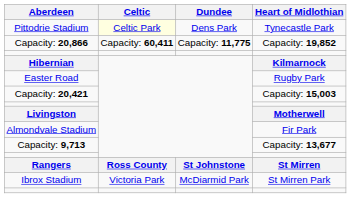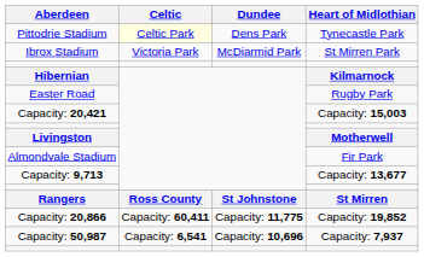 <table class="wikitable" style="text-align:center">
 <tr>
 <th><a href='#'>Aberdeen</a></th>
 <th><a href='#'>Celtic</a></th>
 <th><a href='#'>Dundee</a></th>
 <th><a href='#'>Heart of Midlothian</a></th>
 </tr>
 <tr>
 <td><a href='#'>Pittodrie Stadium</a></td>
 <td style="background: lightyellow;"><a href='#'>Celtic Park</a></td>
 <td><a href='#'>Dens Park</a></td>
 <td><a href='#'>Tynecastle Park</a></td>
 </tr>
 <tr>
-<td>Capacity: <strong>20,866</strong></td>
-<td>Capacity: <strong>60,411</strong></td>
-<td>Capacity: <strong>11,775</strong></td>
-<td>Capacity: <strong>19,852</strong></td>
+<td><a href='#'>Ibrox Stadium</a></td>
+<td><a href='#'>Victoria Park</a></td>
+<td><a href='#'>McDiarmid Park</a></td>
+<td><a href='#'>St Mirren Park</a></td>
 </tr>
 <tr>
 <td></td>
 <td></td>
 <td></td>
 <td></td>
 </tr>
 <tr>
 <th><a href='#'>Hibernian</a></th>
 <td rowspan="8" colspan="2"></td>
 <th><a href='#'>Kilmarnock</a></th>
 </tr>
 <tr>
 <td><a href='#'>Easter Road</a></td>
 <td><a href='#'>Rugby Park</a></td>
 </tr>
 <tr>
 <td>Capacity: <strong>20,421</strong></td>
 <td>Capacity: <strong>15,003</strong></td>
 </tr>
 <tr>
 <td></td>
 <td></td>
 </tr>
 <tr>
 <th><a href='#'>Livingston</a></th>
 <th><a href='#'>Motherwell</a></th>
 </tr>
 <tr>
 <td><a href='#'>Almondvale Stadium</a></td>
 <td><a href='#'>Fir Park</a></td>
 </tr>
 <tr>
 <td>Capacity: <strong>9,713</strong></td>
 <td>Capacity: <strong>13,677</strong></td>
 </tr>
 <tr>
 <td></td>
 <td></td>
 </tr>
 <tr>
 <th><a href='#'>Rangers</a></th>
 <th><a href='#'>Ross County</a></th>
 <th><a href='#'>St Johnstone</a></th>
 <th><a href='#'>St Mirren</a></th>
 </tr>
 <tr>
-<td><a href='#'>Ibrox Stadium</a></td>
-<td><a href='#'>Victoria Park</a></td>
-<td><a href='#'>McDiarmid Park</a></td>
-<td><a href='#'>St Mirren Park</a></td>
+<td>Capacity: <strong>20,866</strong></td>
+<td>Capacity: <strong>60,411</strong></td>
+<td>Capacity: <strong>11,775</strong></td>
+<td>Capacity: <strong>19,852</strong></td>
+</tr>
+<tr>
+<td>Capacity: <strong>50,987</strong></td>
+<td>Capacity: <strong>6,541</strong></td>
+<td>Capacity: <strong>10,696</strong></td>
+<td>Capacity: <strong>7,937</strong></td>
 </tr>
 <tr>
 <td></td>
 <td></td>
 <td></td>
 <td></td>
 </tr>
 </table>
